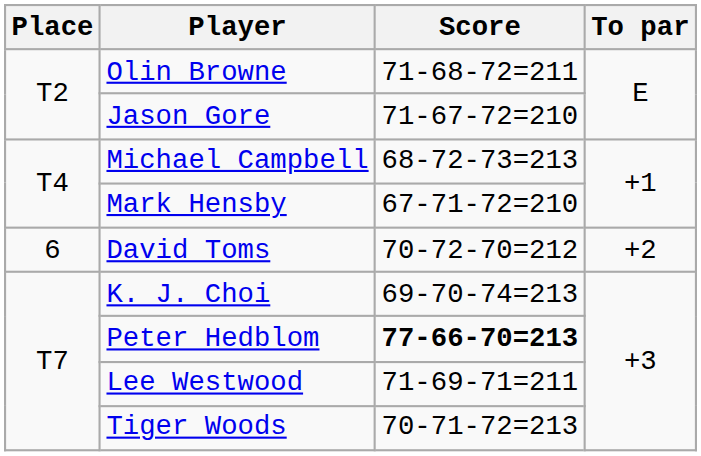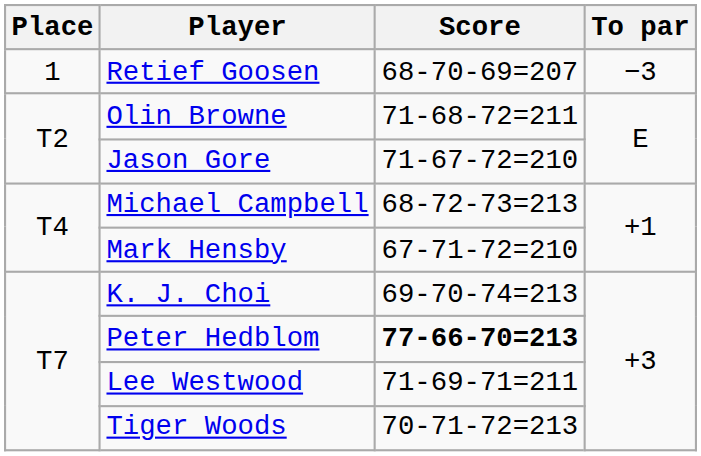 <table class="wikitable">
 <tr>
 <th>Place</th>
 <th>Player</th>
 <th>Score</th>
 <th>To par</th>
+</tr>
+<tr>
+<td align=center>1</td>
+<td> <a href='#'>Retief Goosen</a></td>
+<td>68-70-69=207</td>
+<td align=center>−3</td>
 </tr>
 <tr>
 <td rowspan="2" align=center>T2</td>
 <td> <a href='#'>Olin Browne</a></td>
 <td>71-68-72=211</td>
 <td rowspan="2" align=center>E</td>
 </tr>
 <tr>
 <td> <a href='#'>Jason Gore</a></td>
 <td>71-67-72=210</td>
 </tr>
 <tr>
 <td rowspan="2" align=center>T4</td>
 <td> <a href='#'>Michael Campbell</a></td>
 <td>68-72-73=213</td>
 <td rowspan="2" align=center>+1</td>
 </tr>
 <tr>
 <td> <a href='#'>Mark Hensby</a></td>
 <td>67-71-72=210</td>
 </tr>
 <tr>
-<td align=center>6</td>
-<td> <a href='#'>David Toms</a></td>
-<td>70-72-70=212</td>
-<td align=center>+2</td>
-</tr>
-<tr>
 <td rowspan="4" align=center>T7</td>
 <td> <a href='#'>K. J. Choi</a></td>
 <td>69-70-74=213</td>
 <td rowspan="4" align=center>+3</td>
 </tr>
 <tr>
 <td> <a href='#'>Peter Hedblom</a></td>
 <td><strong>77-66-70=213</strong></td>
 </tr>
 <tr>
 <td> <a href='#'>Lee Westwood</a></td>
 <td>71-69-71=211</td>
 </tr>
 <tr>
 <td> <a href='#'>Tiger Woods</a></td>
 <td>70-71-72=213</td>
 </tr>
 </table>
